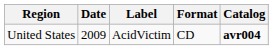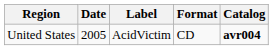 <table class="wikitable">
 <tr>
 <th>Region</th>
 <th>Date</th>
 <th>Label</th>
 <th>Format</th>
 <th>Catalog</th>
 </tr>
 <tr>
 <td>United States</td>
-<td>2009</td>
+<td>2005</td>
 <td>AcidVictim</td>
 <td>CD</td>
 <td><strong>avr004</strong></td>
 </tr>
 </table>
